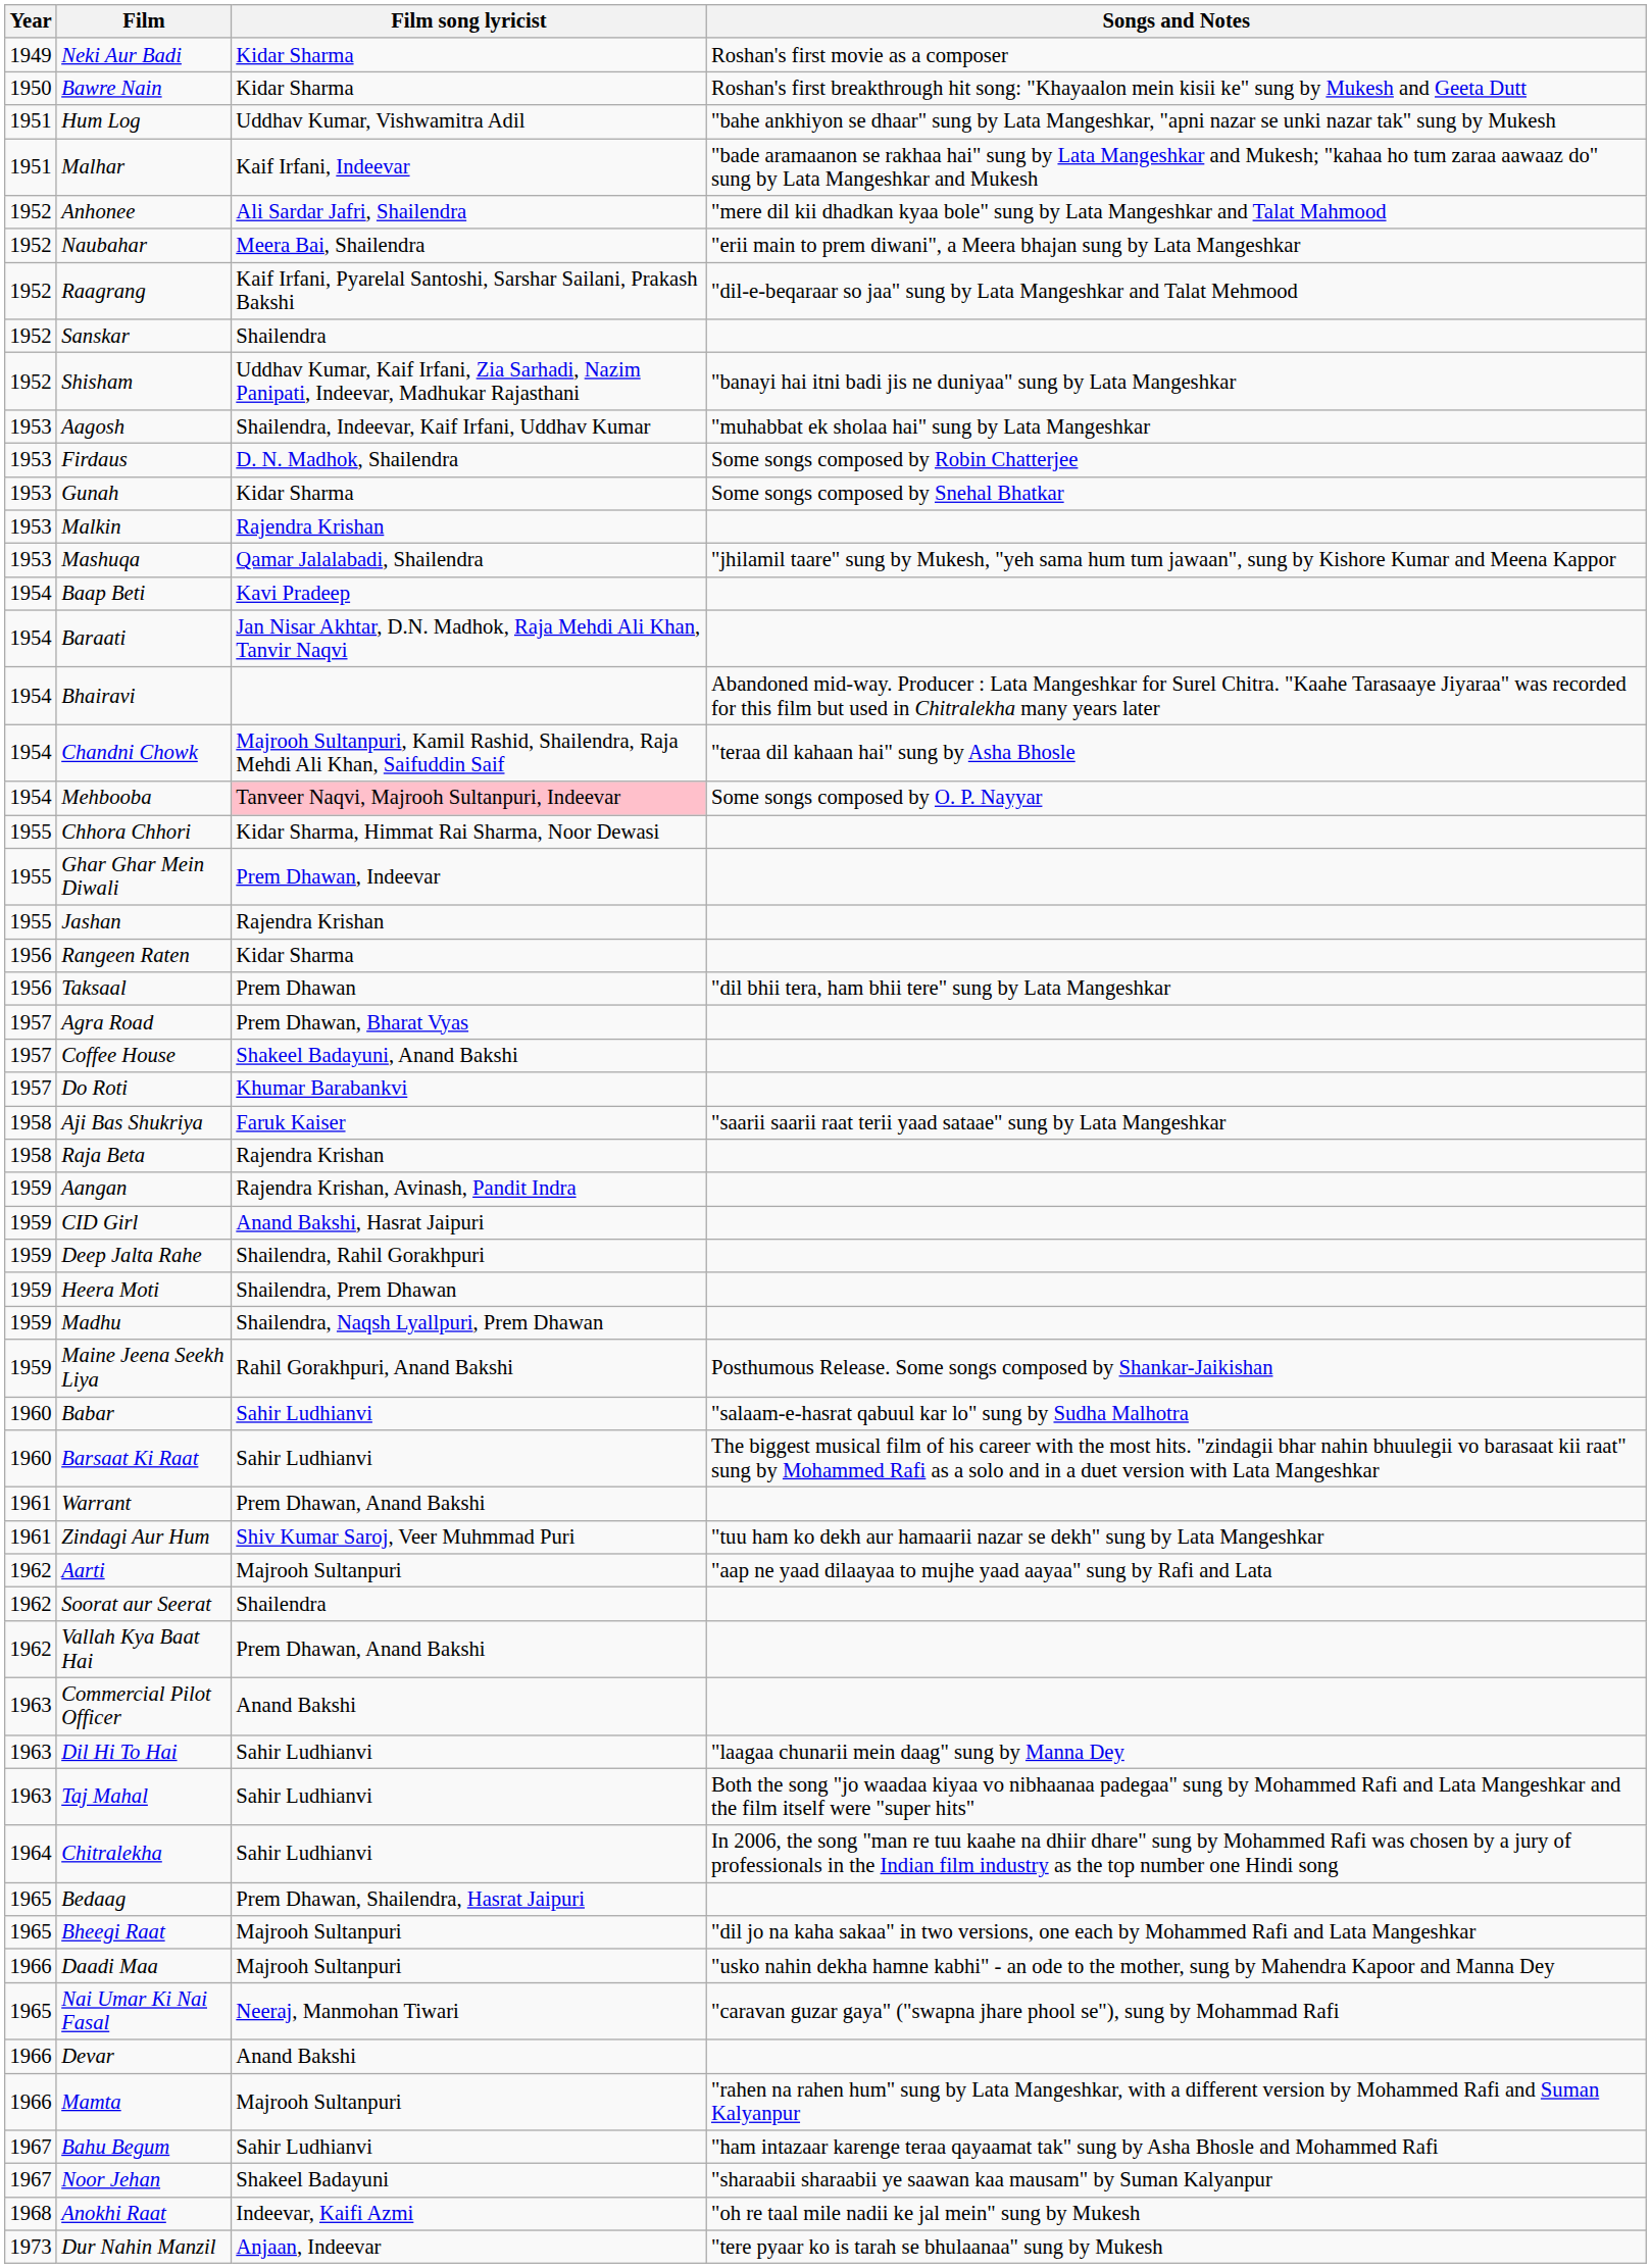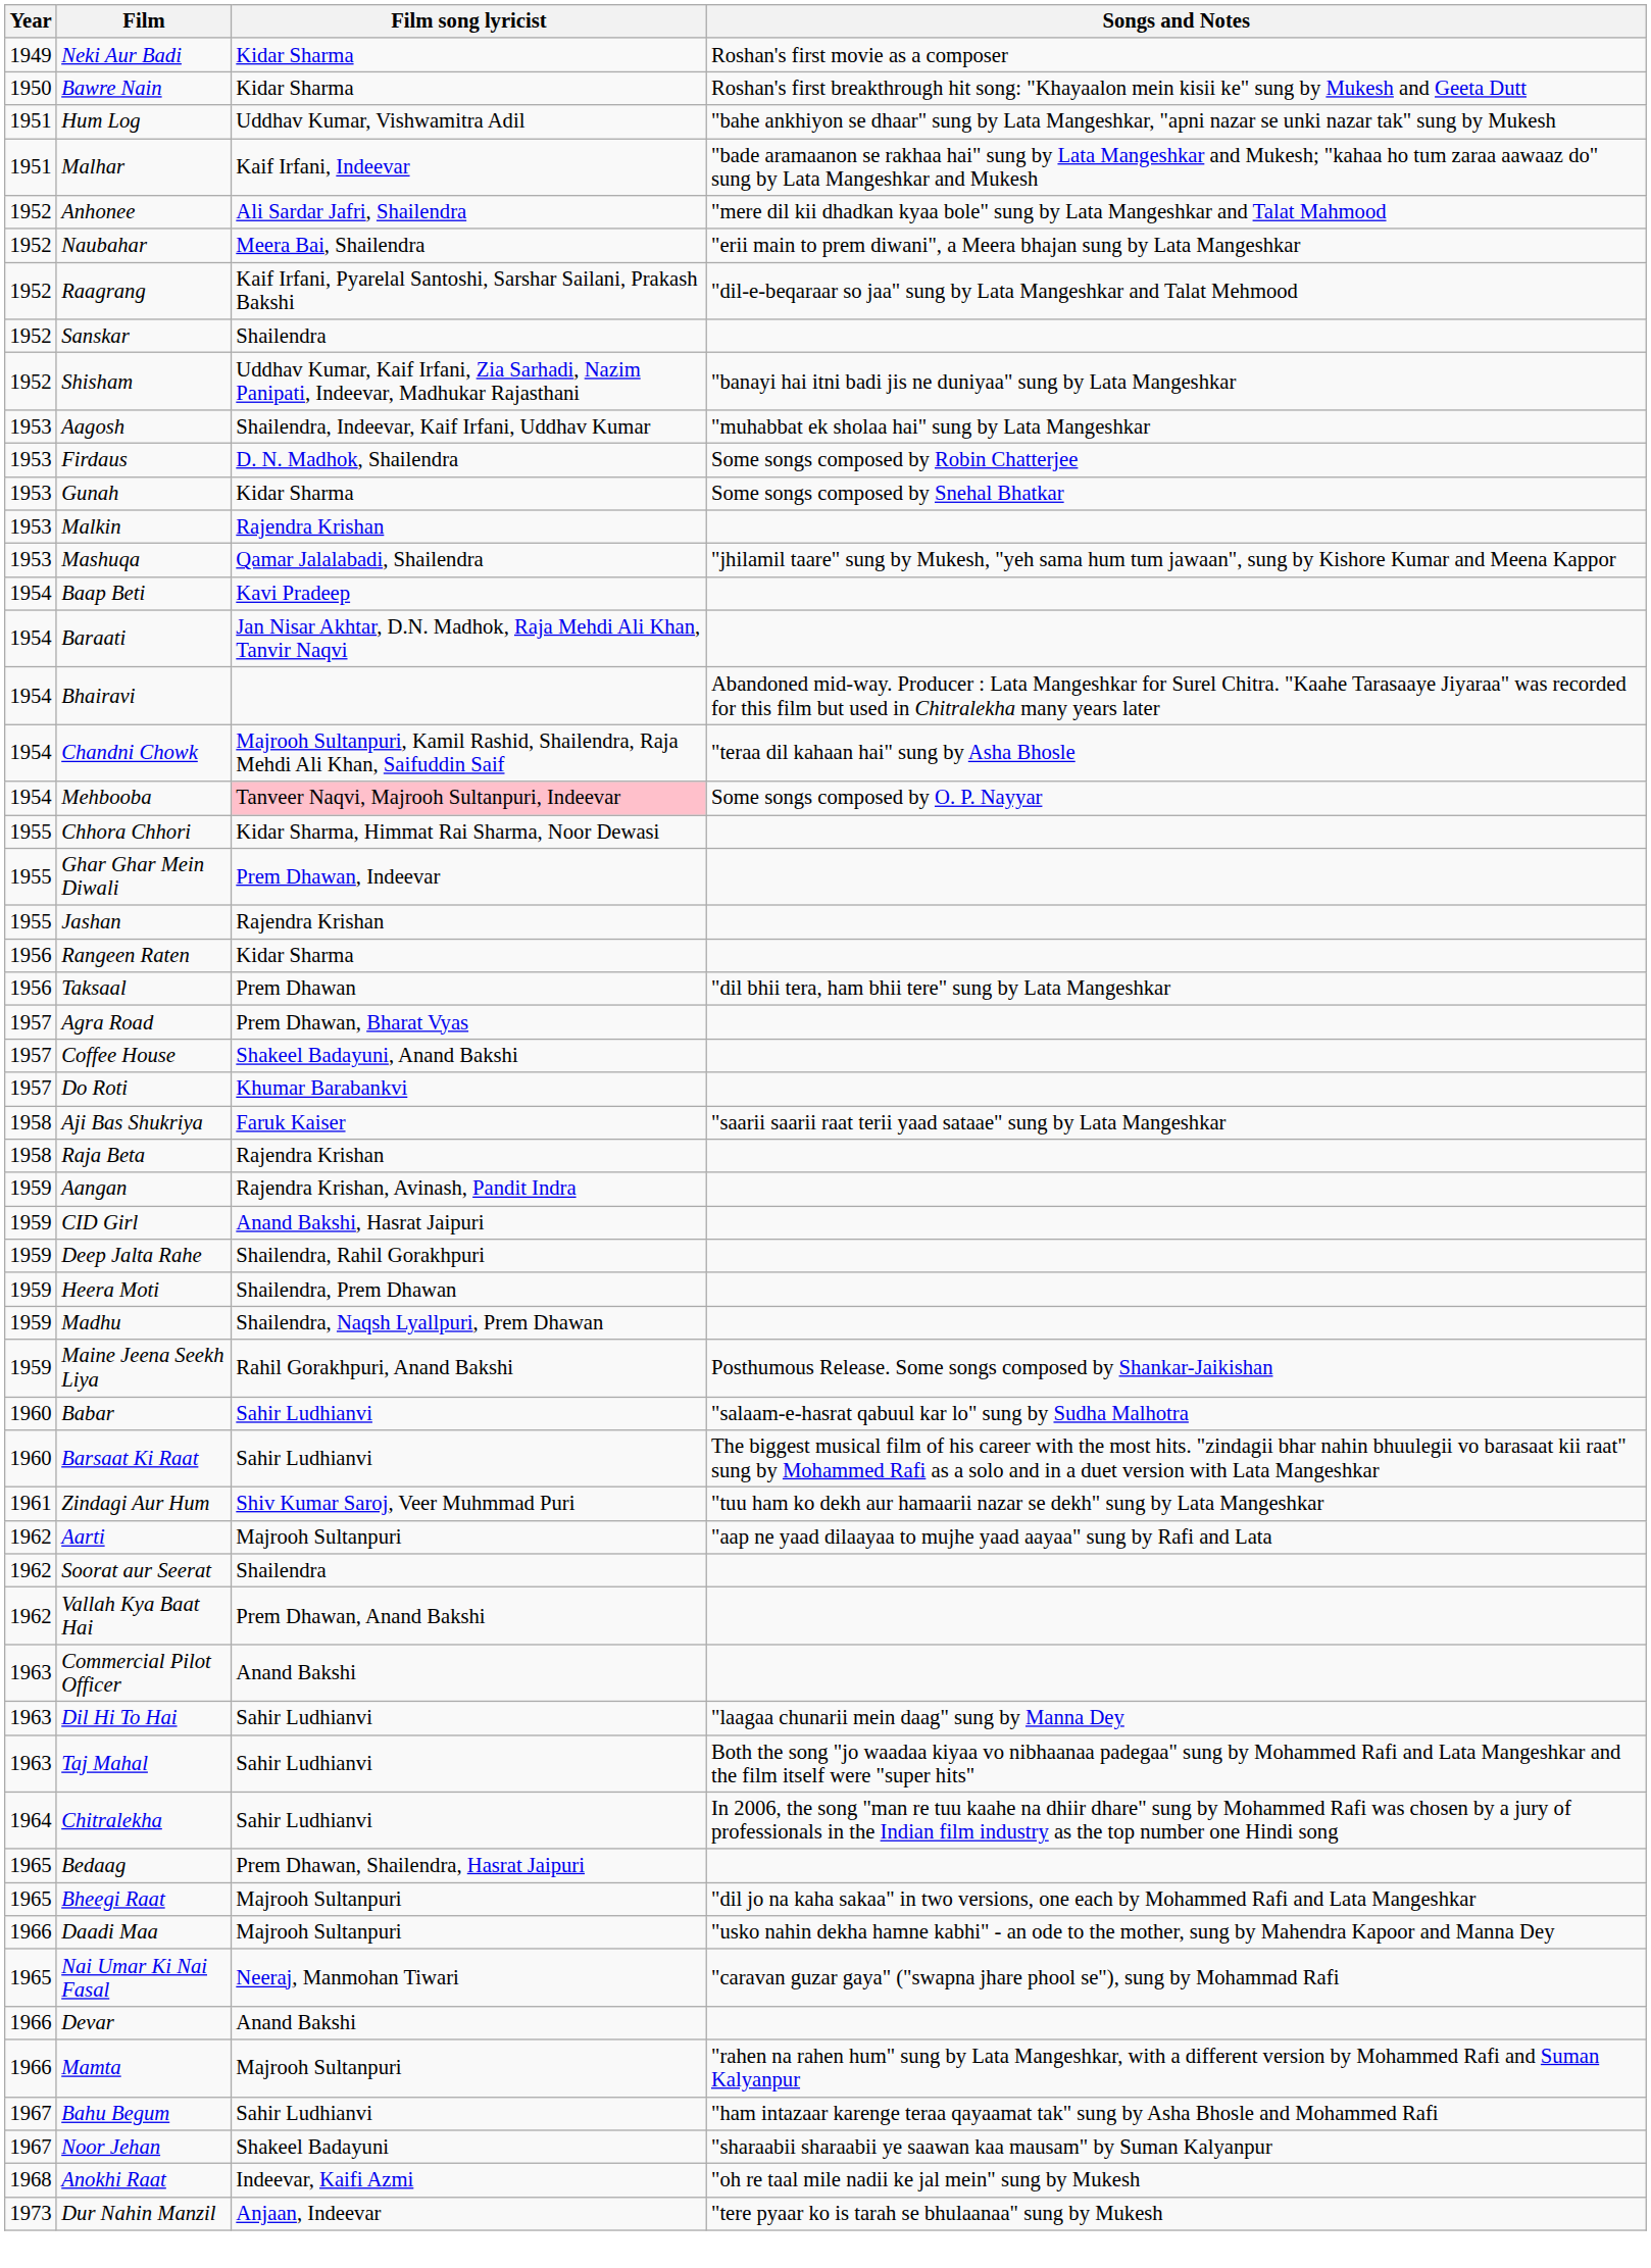 <table class= "wikitable sortable">
 <tr>
 <th>Year</th>
 <th>Film</th>
 <th>Film song lyricist</th>
 <th>Songs and Notes</th>
 </tr>
 <tr>
 <td>1949</td>
 <td><em><a href='#'>Neki Aur Badi</a></em></td>
 <td><a href='#'>Kidar Sharma</a></td>
 <td>Roshan's first movie as a composer</td>
 </tr>
 <tr>
 <td>1950</td>
 <td><em><a href='#'>Bawre Nain</a></em></td>
 <td>Kidar Sharma</td>
 <td>Roshan's first breakthrough hit song: "Khayaalon mein kisii ke" sung by <a href='#'>Mukesh</a> and <a href='#'>Geeta Dutt</a></td>
 </tr>
 <tr>
 <td>1951</td>
 <td><em>Hum Log</em></td>
 <td>Uddhav Kumar, Vishwamitra Adil</td>
 <td>"bahe ankhiyon se dhaar" sung by Lata Mangeshkar, "apni nazar se unki nazar tak" sung by Mukesh</td>
 </tr>
 <tr>
 <td>1951</td>
 <td><em>Malhar</em></td>
 <td>Kaif Irfani, <a href='#'>Indeevar</a></td>
 <td>"bade aramaanon se rakhaa hai" sung by <a href='#'>Lata Mangeshkar</a> and Mukesh; "kahaa ho tum zaraa aawaaz do" sung by Lata Mangeshkar and Mukesh</td>
 </tr>
 <tr>
 <td>1952</td>
 <td><em>Anhonee</em></td>
 <td><a href='#'>Ali Sardar Jafri</a>, <a href='#'>Shailendra</a></td>
 <td>"mere dil kii dhadkan kyaa bole" sung by Lata Mangeshkar and <a href='#'>Talat Mahmood</a></td>
 </tr>
 <tr>
 <td>1952</td>
 <td><em>Naubahar</em></td>
 <td><a href='#'>Meera Bai</a>, Shailendra</td>
 <td>"erii main to prem diwani", a Meera bhajan sung by Lata Mangeshkar</td>
 </tr>
 <tr>
 <td>1952</td>
 <td><em>Raagrang</em></td>
 <td>Kaif Irfani, Pyarelal Santoshi, Sarshar Sailani, Prakash Bakshi</td>
 <td>"dil-e-beqaraar so jaa" sung by Lata Mangeshkar and Talat Mehmood</td>
 </tr>
 <tr>
 <td>1952</td>
 <td><em>Sanskar</em></td>
 <td>Shailendra</td>
 <td></td>
 </tr>
 <tr>
 <td>1952</td>
 <td><em>Shisham</em></td>
 <td>Uddhav Kumar, Kaif Irfani, <a href='#'>Zia Sarhadi</a>, <a href='#'>Nazim Panipati</a>, Indeevar, Madhukar Rajasthani</td>
 <td>"banayi hai itni badi jis ne duniyaa" sung by Lata Mangeshkar</td>
 </tr>
 <tr>
 <td>1953</td>
 <td><em>Aagosh</em></td>
 <td>Shailendra, Indeevar, Kaif Irfani, Uddhav Kumar</td>
 <td>"muhabbat ek sholaa hai" sung by Lata Mangeshkar</td>
 </tr>
 <tr>
 <td>1953</td>
 <td><em>Firdaus</em></td>
 <td><a href='#'>D. N. Madhok</a>, Shailendra</td>
 <td>Some songs composed by <a href='#'>Robin Chatterjee</a></td>
 </tr>
 <tr>
 <td>1953</td>
 <td><em>Gunah</em></td>
 <td>Kidar Sharma</td>
 <td>Some songs composed by <a href='#'>Snehal Bhatkar</a></td>
 </tr>
 <tr>
 <td>1953</td>
 <td><em>Malkin</em></td>
 <td><a href='#'>Rajendra Krishan</a></td>
 <td></td>
 </tr>
 <tr>
 <td>1953</td>
 <td><em>Mashuqa</em></td>
 <td><a href='#'>Qamar Jalalabadi</a>, Shailendra</td>
 <td>"jhilamil taare" sung by Mukesh, "yeh sama hum tum jawaan", sung by Kishore Kumar and Meena Kappor</td>
 </tr>
 <tr>
 <td>1954</td>
 <td><em>Baap Beti</em></td>
 <td><a href='#'>Kavi Pradeep</a></td>
 <td></td>
 </tr>
 <tr>
 <td>1954</td>
 <td><em>Baraati</em></td>
 <td><a href='#'>Jan Nisar Akhtar</a>, D.N. Madhok, <a href='#'>Raja Mehdi Ali Khan</a>, <a href='#'>Tanvir Naqvi</a></td>
 <td></td>
 </tr>
 <tr>
 <td>1954</td>
 <td><em>Bhairavi</em></td>
 <td></td>
 <td>Abandoned mid-way. Producer : Lata Mangeshkar for Surel Chitra. "Kaahe Tarasaaye Jiyaraa" was recorded for this film but used in <em>Chitralekha</em> many years later</td>
 </tr>
 <tr>
 <td>1954</td>
 <td><em><a href='#'>Chandni Chowk</a></em></td>
 <td><a href='#'>Majrooh Sultanpuri</a>, Kamil Rashid, Shailendra, Raja Mehdi Ali Khan, <a href='#'>Saifuddin Saif</a></td>
 <td>"teraa dil kahaan hai" sung by <a href='#'>Asha Bhosle</a></td>
 </tr>
 <tr>
 <td>1954</td>
 <td><em>Mehbooba</em></td>
 <td style="background: pink;">Tanveer Naqvi, Majrooh Sultanpuri, Indeevar</td>
 <td>Some songs composed by <a href='#'>O. P. Nayyar</a></td>
 </tr>
 <tr>
 <td>1955</td>
 <td><em>Chhora Chhori</em></td>
 <td>Kidar Sharma, Himmat Rai Sharma, Noor Dewasi</td>
 <td></td>
 </tr>
 <tr>
 <td>1955</td>
 <td><em>Ghar Ghar Mein Diwali</em></td>
 <td><a href='#'>Prem Dhawan</a>, Indeevar</td>
 <td></td>
 </tr>
 <tr>
 <td>1955</td>
 <td><em>Jashan</em></td>
 <td>Rajendra Krishan</td>
 <td></td>
 </tr>
 <tr>
 <td>1956</td>
 <td><em>Rangeen Raten</em></td>
 <td>Kidar Sharma</td>
 <td></td>
 </tr>
 <tr>
 <td>1956</td>
 <td><em>Taksaal</em></td>
 <td>Prem Dhawan</td>
 <td>"dil bhii tera, ham bhii tere" sung by Lata Mangeshkar</td>
 </tr>
 <tr>
 <td>1957</td>
 <td><em>Agra Road</em></td>
 <td>Prem Dhawan, <a href='#'>Bharat Vyas</a></td>
 <td></td>
 </tr>
 <tr>
 <td>1957</td>
 <td><em>Coffee House</em></td>
 <td><a href='#'>Shakeel Badayuni</a>, Anand Bakshi</td>
 <td></td>
 </tr>
 <tr>
 <td>1957</td>
 <td><em>Do Roti</em></td>
 <td><a href='#'>Khumar Barabankvi</a></td>
 <td></td>
 </tr>
 <tr>
 <td>1958</td>
 <td><em>Aji Bas Shukriya</em></td>
 <td><a href='#'>Faruk Kaiser</a></td>
 <td>"saarii saarii raat terii yaad sataae" sung by Lata Mangeshkar</td>
 </tr>
 <tr>
 <td>1958</td>
 <td><em>Raja Beta</em></td>
 <td>Rajendra Krishan</td>
 <td></td>
 </tr>
 <tr>
 <td>1959</td>
 <td><em>Aangan</em></td>
 <td>Rajendra Krishan, Avinash, <a href='#'>Pandit Indra</a></td>
 <td></td>
 </tr>
 <tr>
 <td>1959</td>
 <td><em>CID Girl</em></td>
 <td><a href='#'>Anand Bakshi</a>, Hasrat Jaipuri</td>
 <td></td>
 </tr>
 <tr>
 <td>1959</td>
 <td><em>Deep Jalta Rahe</em></td>
 <td>Shailendra, Rahil Gorakhpuri</td>
 <td></td>
 </tr>
 <tr>
 <td>1959</td>
 <td><em>Heera Moti</em></td>
 <td>Shailendra, Prem Dhawan</td>
 <td></td>
 </tr>
 <tr>
 <td>1959</td>
 <td><em>Madhu</em></td>
 <td>Shailendra, <a href='#'>Naqsh Lyallpuri</a>, Prem Dhawan</td>
 <td></td>
 </tr>
 <tr>
 <td>1959</td>
 <td><em>Maine Jeena Seekh Liya</em></td>
 <td>Rahil Gorakhpuri, Anand Bakshi</td>
 <td>Posthumous Release. Some songs composed by <a href='#'>Shankar-Jaikishan</a></td>
 </tr>
 <tr>
 <td>1960</td>
 <td><em>Babar</em></td>
 <td><a href='#'>Sahir Ludhianvi</a></td>
 <td>"salaam-e-hasrat qabuul kar lo" sung by <a href='#'>Sudha Malhotra</a></td>
 </tr>
 <tr>
 <td>1960</td>
 <td><em><a href='#'>Barsaat Ki Raat</a></em></td>
 <td>Sahir Ludhianvi</td>
 <td>The biggest musical film of his career with the most hits. "zindagii bhar nahin bhuulegii vo barasaat kii raat" sung by <a href='#'>Mohammed Rafi</a> as a solo and in a duet version with Lata Mangeshkar</td>
 </tr>
 <tr>
 <td>1961</td>
-<td><em>Warrant</em></td>
-<td>Prem Dhawan, Anand Bakshi</td>
-<td></td>
-</tr>
-<tr>
-<td>1961</td>
 <td><em>Zindagi Aur Hum</em></td>
 <td><a href='#'>Shiv Kumar Saroj</a>, Veer Muhmmad Puri</td>
 <td>"tuu ham ko dekh aur hamaarii nazar se dekh" sung by Lata Mangeshkar</td>
 </tr>
 <tr>
 <td>1962</td>
 <td><a href='#'><em>Aarti</em></a></td>
 <td>Majrooh Sultanpuri</td>
 <td>"aap ne yaad dilaayaa to mujhe yaad aayaa" sung by Rafi and Lata</td>
 </tr>
 <tr>
 <td>1962</td>
 <td><em>Soorat aur Seerat</em></td>
 <td>Shailendra</td>
 <td></td>
 </tr>
 <tr>
 <td>1962</td>
 <td><em>Vallah Kya Baat Hai</em></td>
 <td>Prem Dhawan, Anand Bakshi</td>
 <td></td>
 </tr>
 <tr>
 <td>1963</td>
 <td><em>Commercial Pilot Officer</em></td>
 <td>Anand Bakshi</td>
 <td></td>
 </tr>
 <tr>
 <td>1963</td>
 <td><a href='#'><em>Dil Hi To Hai</em></a></td>
 <td>Sahir Ludhianvi</td>
 <td>"laagaa chunarii mein daag" sung by <a href='#'>Manna Dey</a></td>
 </tr>
 <tr>
 <td>1963</td>
 <td><a href='#'><em>Taj Mahal</em></a></td>
 <td>Sahir Ludhianvi</td>
 <td>Both the song "jo waadaa kiyaa vo nibhaanaa padegaa" sung by Mohammed Rafi and Lata Mangeshkar and the film itself were "super hits"</td>
 </tr>
 <tr>
 <td>1964</td>
 <td><a href='#'><em>Chitralekha</em></a></td>
 <td>Sahir Ludhianvi</td>
 <td>In 2006, the song "man re tuu kaahe na dhiir dhare" sung by Mohammed Rafi was chosen by a jury of professionals in the <a href='#'>Indian film industry</a> as the top number one Hindi song</td>
 </tr>
 <tr>
 <td>1965</td>
 <td><em>Bedaag</em></td>
 <td>Prem Dhawan, Shailendra, <a href='#'>Hasrat Jaipuri</a></td>
 <td></td>
 </tr>
 <tr>
 <td>1965</td>
 <td><em><a href='#'>Bheegi Raat</a></em></td>
 <td>Majrooh Sultanpuri</td>
 <td>"dil jo na kaha sakaa" in two versions, one each by Mohammed Rafi and Lata Mangeshkar</td>
 </tr>
 <tr>
 <td>1966</td>
 <td><em>Daadi Maa</em></td>
 <td>Majrooh Sultanpuri</td>
 <td>"usko nahin dekha hamne kabhi" - an ode to the mother, sung by Mahendra Kapoor and Manna Dey</td>
 </tr>
 <tr>
 <td>1965</td>
 <td><em><a href='#'>Nai Umar Ki Nai Fasal</a></em></td>
 <td><a href='#'>Neeraj</a>, Manmohan Tiwari</td>
 <td>"caravan guzar gaya" ("swapna jhare phool se"), sung by Mohammad Rafi</td>
 </tr>
 <tr>
 <td>1966</td>
 <td><em>Devar</em></td>
 <td>Anand Bakshi</td>
 <td></td>
 </tr>
 <tr>
 <td>1966</td>
 <td><em><a href='#'>Mamta</a></em></td>
 <td>Majrooh Sultanpuri</td>
 <td>"rahen na rahen hum" sung by Lata Mangeshkar, with a different version by Mohammed Rafi and <a href='#'>Suman Kalyanpur</a></td>
 </tr>
 <tr>
 <td>1967</td>
 <td><em><a href='#'>Bahu Begum</a></em></td>
 <td>Sahir Ludhianvi</td>
 <td>"ham intazaar karenge teraa qayaamat tak" sung by Asha Bhosle and Mohammed Rafi</td>
 </tr>
 <tr>
 <td>1967</td>
 <td><a href='#'><em>Noor Jehan</em></a></td>
 <td>Shakeel Badayuni</td>
 <td>"sharaabii sharaabii ye saawan kaa mausam" by Suman Kalyanpur</td>
 </tr>
 <tr>
 <td>1968</td>
 <td><em><a href='#'>Anokhi Raat</a></em></td>
 <td>Indeevar, <a href='#'>Kaifi Azmi</a></td>
 <td>"oh re taal mile nadii ke jal mein" sung by Mukesh</td>
 </tr>
 <tr>
 <td>1973</td>
 <td><em>Dur Nahin Manzil</em></td>
 <td><a href='#'>Anjaan</a>, Indeevar</td>
 <td>"tere pyaar ko is tarah se bhulaanaa" sung by Mukesh</td>
 </tr>
 </table>
